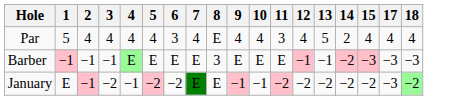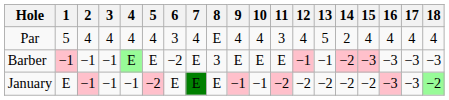 <table class="wikitable" style="text-align:center">
 <tr>
 <th>Hole</th>
 <th> 1 </th>
 <th> 2 </th>
 <th> 3 </th>
 <th> 4 </th>
 <th> 5 </th>
 <th> 6 </th>
 <th> 7 </th>
 <th> 8 </th>
 <th> 9 </th>
 <th>10</th>
 <th>11</th>
 <th>12</th>
 <th>13</th>
 <th>14</th>
 <th>15</th>
+<th>16</th>
 <th>17</th>
 <th>18</th>
 </tr>
 <tr>
 <td>Par</td>
 <td>5</td>
 <td>4</td>
 <td>4</td>
 <td>4</td>
 <td>4</td>
 <td>3</td>
 <td>4</td>
 <td>E</td>
 <td>4</td>
 <td>4</td>
 <td>3</td>
 <td>4</td>
 <td>5</td>
 <td>2</td>
 <td>4</td>
 <td>4</td>
 <td>4</td>
+<td>4</td>
 </tr>
 <tr>
 <td align=left> Barber</td>
 <td style="background: Pink;">−1</td>
 <td>−1</td>
 <td>−1</td>
 <td style="background: PaleGreen;">E</td>
 <td>E</td>
-<td>E</td>
+<td>−2</td>
 <td>E</td>
 <td>3</td>
 <td>E</td>
 <td>E</td>
 <td>E</td>
 <td style="background: Pink;">−1</td>
 <td>−1</td>
 <td style="background: Pink;">−2</td>
 <td style="background: Pink;">−3</td>
 <td>−3</td>
 <td>−3</td>
+<td>−3</td>
 </tr>
 <tr>
 <td align=left> January</td>
 <td>E</td>
 <td style="background: Pink;">−1</td>
-<td>−2</td>
+<td>−1</td>
 <td>−1</td>
 <td style="background: Pink;">−2</td>
-<td>−2</td>
+<td>E</td>
 <td style="background: Green;">E</td>
 <td>E</td>
 <td style="background: Pink;">−1</td>
 <td>−1</td>
 <td style="background: Pink;">−2</td>
 <td>−2</td>
 <td>−2</td>
 <td>−2</td>
 <td>−2</td>
+<td style="background: Pink;">−3</td>
 <td>−3</td>
 <td style="background: PaleGreen;">−2</td>
 </tr>
 </table>
